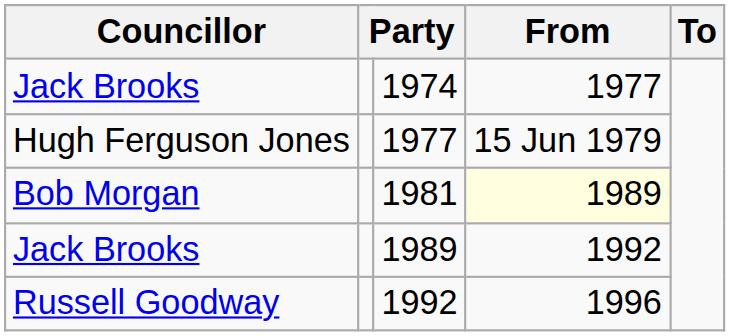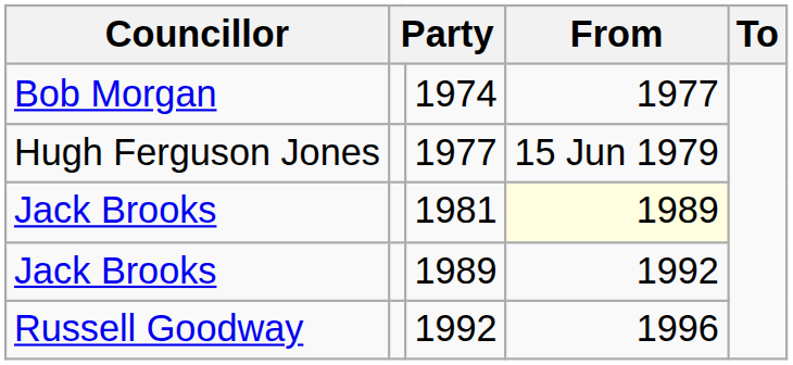 <table class=wikitable>
 <tr>
 <th>Councillor</th>
 <th colspan=2>Party</th>
 <th>From</th>
 <th>To</th>
 </tr>
 <tr>
-<td><a href='#'>Jack Brooks</a></td>
+<td><a href='#'>Bob Morgan</a></td>
 <td></td>
 <td align=right>1974</td>
 <td align=right>1977</td>
 </tr>
 <tr>
 <td>Hugh Ferguson Jones</td>
 <td></td>
 <td align=right>1977</td>
 <td align=right>15 Jun 1979</td>
 </tr>
 <tr>
-<td><a href='#'>Bob Morgan</a></td>
+<td><a href='#'>Jack Brooks</a></td>
 <td></td>
 <td align=right>1981</td>
 <td align=right style="background: lightyellow;">1989</td>
 </tr>
 <tr>
 <td><a href='#'>Jack Brooks</a></td>
 <td></td>
 <td align=right>1989</td>
 <td align=right>1992</td>
 </tr>
 <tr>
 <td><a href='#'>Russell Goodway</a></td>
 <td></td>
 <td align=right>1992</td>
 <td align=right>1996</td>
 </tr>
 </table>
